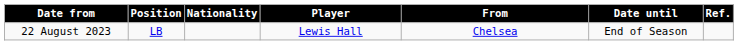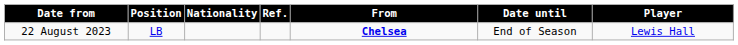 <table class="wikitable" style="text-align:center;font-size:90%">
 <tr>
 <th style="background:black;color:#FFFFFF;width:130px">Date from</th>
 <th style="background:black;color:#FFFFFF;width:50px">Position</th>
 <th style="background:black;color:#FFFFFF;width:50px">Nationality</th>
-<th style="background:black;color:#FFFFFF;width:150px">Player</th>
+<th style="background:black;color:#FFFFFF;width:25px">Ref.</th>
 <th style="background:black;color:#FFFFFF;width:200px">From</th>
 <th style="background:black;color:#FFFFFF;width:120px">Date until</th>
-<th style="background:black;color:#FFFFFF;width:25px">Ref.</th>
+<th style="background:black;color:#FFFFFF;width:150px">Player</th>
 </tr>
 <tr>
 <td>22 August 2023</td>
 <td><a href='#'>LB</a></td>
 <td></td>
+<td></td>
+<td><strong> <a href='#'>Chelsea</a></strong></td>
+<td>End of Season</td>
 <td><a href='#'>Lewis Hall</a></td>
-<td> <a href='#'>Chelsea</a></td>
-<td>End of Season</td>
-<td></td>
 </tr>
 </table>
